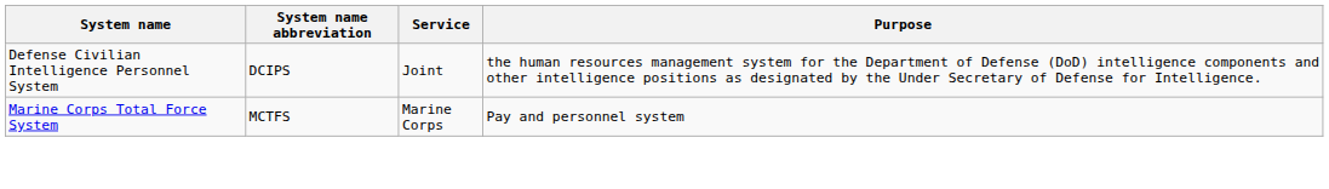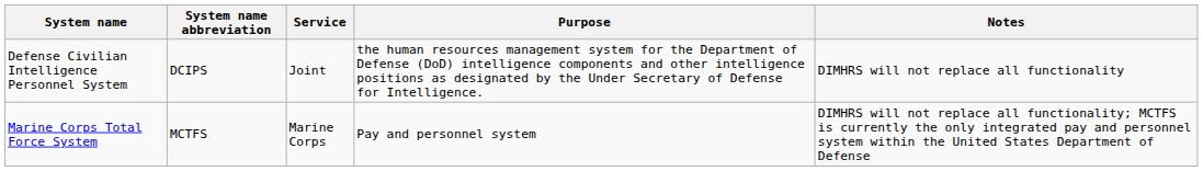 <table class="wikitable sortable">
 <tr>
 <th>System name</th>
 <th>System name abbreviation</th>
 <th>Service</th>
 <th class="unsortable">Purpose</th>
+<th class="unsortable">Notes</th>
 </tr>
 <tr>
 <td>Defense Civilian Intelligence Personnel System</td>
 <td>DCIPS</td>
 <td>Joint</td>
 <td>the human resources management system for the Department of Defense (DoD) intelligence components and other intelligence positions as designated by the Under Secretary of Defense for Intelligence.</td>
+<td>DIMHRS will not replace all functionality</td>
 </tr>
 <tr>
 <td><a href='#'>Marine Corps Total Force System</a></td>
 <td>MCTFS</td>
 <td>Marine Corps</td>
 <td>Pay and personnel system</td>
+<td>DIMHRS will not replace all functionality; MCTFS is currently the only integrated pay and personnel system within the United States Department of Defense</td>
 </tr>
 </table>
